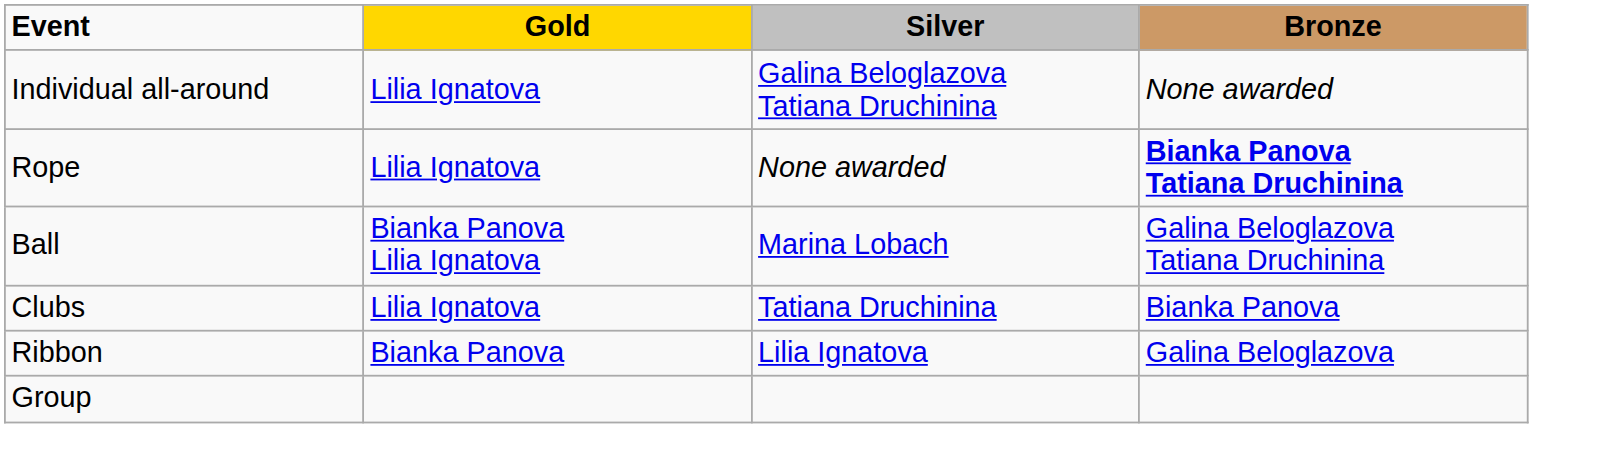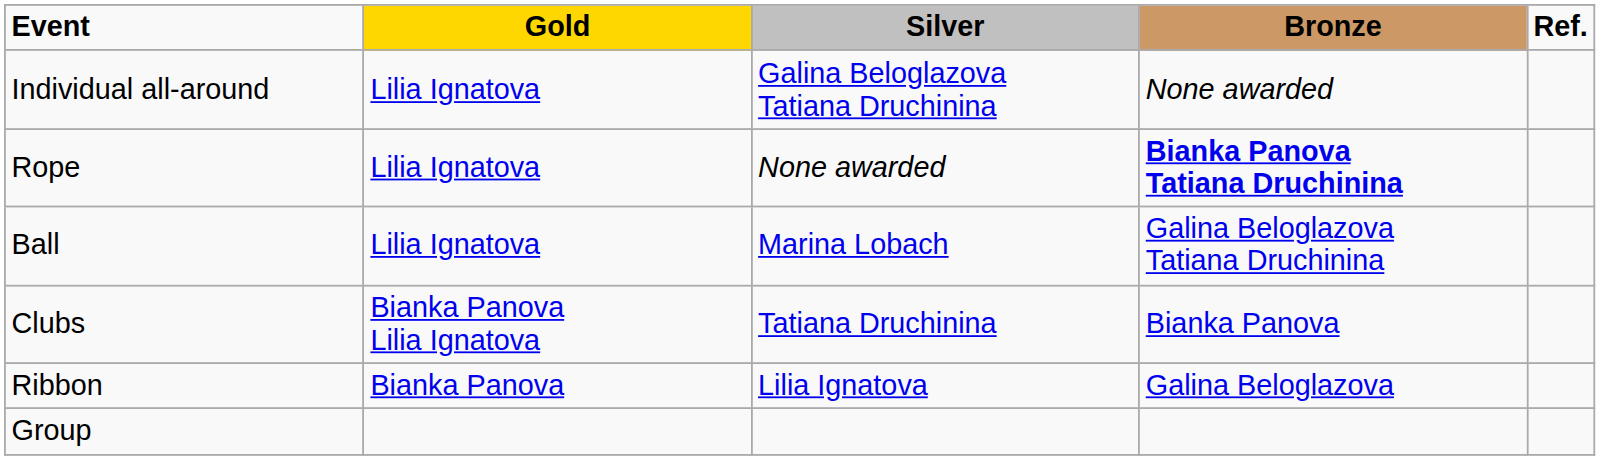 <table class="wikitable">
 <tr>
 <td style="width:12em;"><strong>Event</strong></td>
 <td style="text-align:center; background:gold; width:13em;"><strong>Gold</strong></td>
 <td style="text-align:center; background:silver; width:13em;"><strong>Silver</strong></td>
 <td style="text-align:center; background:#c96; width:13em;"><strong>Bronze</strong></td>
+<td style="width:1em;"><strong>Ref.</strong></td>
 </tr>
 <tr>
 <td>Individual all-around</td>
 <td> <a href='#'>Lilia Ignatova</a></td>
 <td> <a href='#'>Galina Beloglazova</a> <br>  <a href='#'>Tatiana Druchinina</a></td>
 <td><em>None awarded</em></td>
+<td></td>
 </tr>
 <tr>
 <td>Rope</td>
 <td> <a href='#'>Lilia Ignatova</a></td>
 <td><em>None awarded</em></td>
 <td><strong> <a href='#'>Bianka Panova</a> <br>  <a href='#'>Tatiana Druchinina</a></strong></td>
+<td></td>
 </tr>
 <tr>
 <td>Ball</td>
-<td> <a href='#'>Bianka Panova</a> <br>  <a href='#'>Lilia Ignatova</a></td>
+<td> <a href='#'>Lilia Ignatova</a></td>
 <td> <a href='#'>Marina Lobach</a></td>
 <td> <a href='#'>Galina Beloglazova</a> <br>  <a href='#'>Tatiana Druchinina</a></td>
+<td></td>
 </tr>
 <tr>
 <td>Clubs</td>
-<td> <a href='#'>Lilia Ignatova</a></td>
+<td> <a href='#'>Bianka Panova</a> <br>  <a href='#'>Lilia Ignatova</a></td>
 <td> <a href='#'>Tatiana Druchinina</a></td>
 <td> <a href='#'>Bianka Panova</a></td>
+<td></td>
 </tr>
 <tr>
 <td>Ribbon</td>
 <td> <a href='#'>Bianka Panova</a></td>
 <td> <a href='#'>Lilia Ignatova</a></td>
 <td> <a href='#'>Galina Beloglazova</a></td>
+<td></td>
 </tr>
 <tr>
 <td>Group</td>
 <td></td>
 <td></td>
 <td></td>
+<td></td>
 </tr>
 </table>
